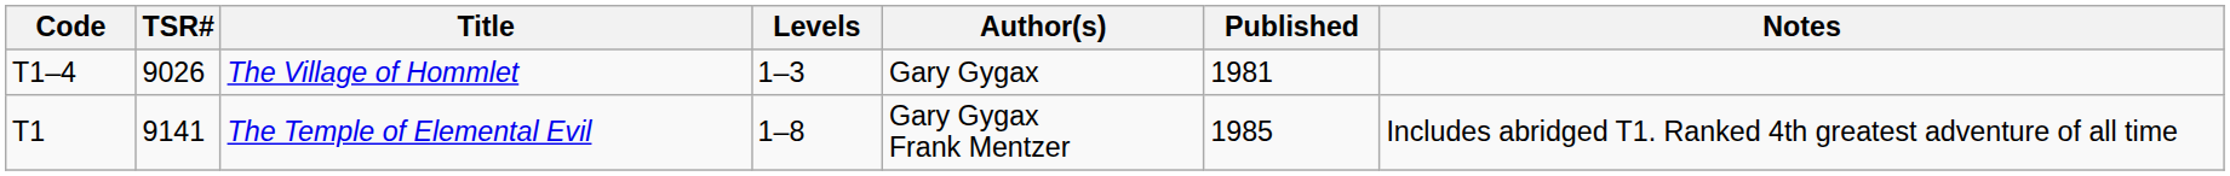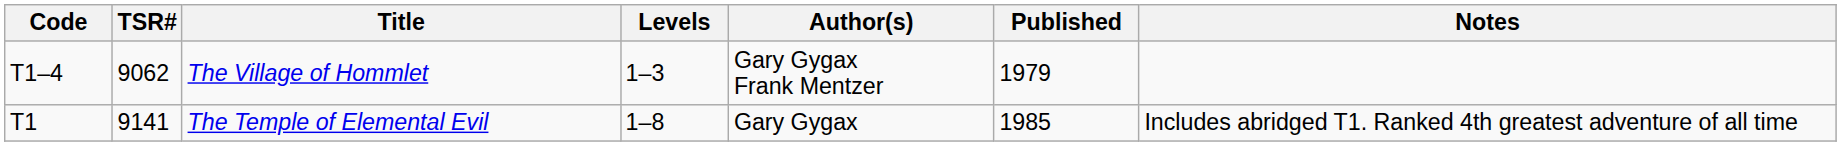 <table class="wikitable" style="width: 100%">
 <tr>
 <th scope="col" style="width: 6%;">Code</th>
 <th>TSR#</th>
 <th scope="col" style="width: 25%;">Title</th>
 <th scope="col" style="width: 6%;">Levels</th>
 <th scope="col" style="width: 15%;">Author(s)</th>
 <th scope="col" style="width: 8%;">Published</th>
 <th scope="col" style="width: 40%;">Notes</th>
 </tr>
 <tr>
 <td>T1–4</td>
-<td>9026</td>
+<td>9062</td>
 <td><em><a href='#'>The Village of Hommlet</a></em></td>
 <td>1–3</td>
-<td>Gary Gygax</td>
-<td>1981</td>
+<td>Gary Gygax<br>Frank Mentzer</td>
+<td>1979</td>
 <td> </td>
 </tr>
 <tr>
 <td>T1</td>
 <td>9141</td>
 <td><em><a href='#'>The Temple of Elemental Evil</a></em></td>
 <td>1–8</td>
-<td>Gary Gygax<br>Frank Mentzer</td>
+<td>Gary Gygax</td>
 <td>1985</td>
 <td>Includes abridged T1. Ranked 4th greatest adventure of all time</td>
 </tr>
 </table>
